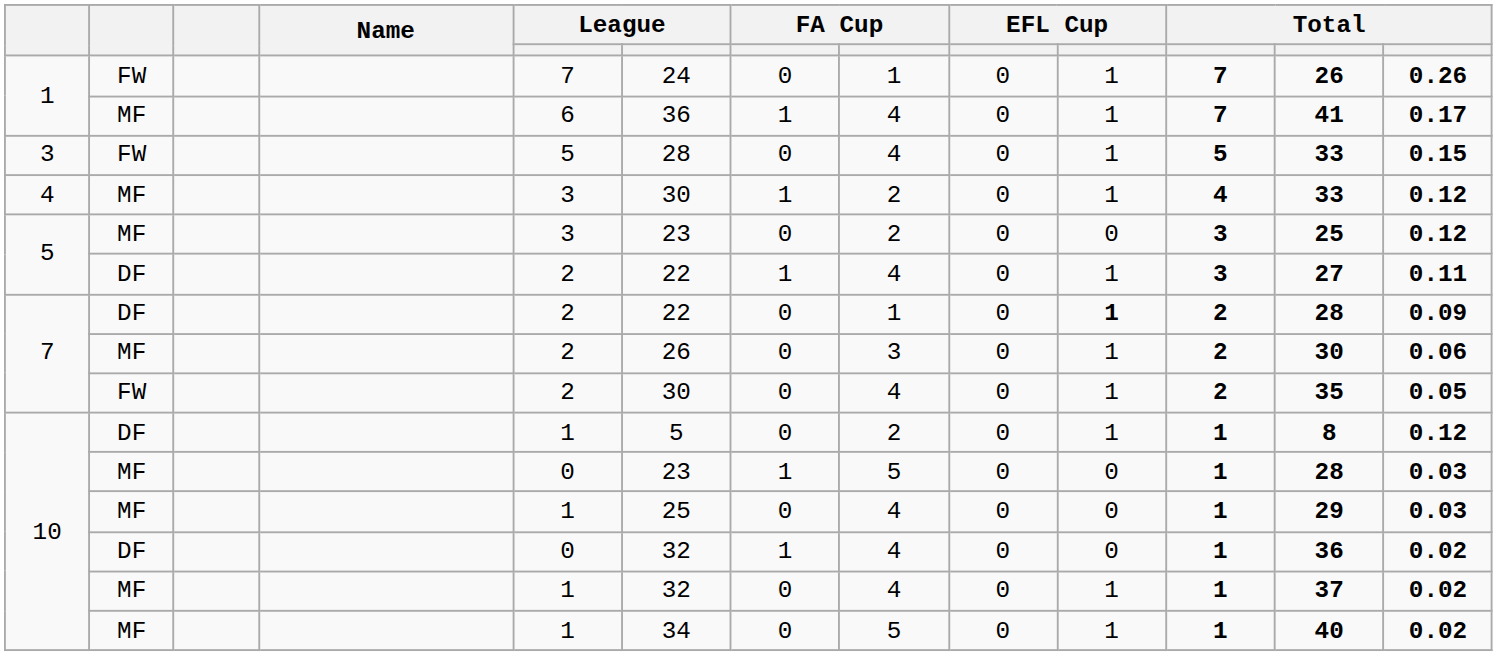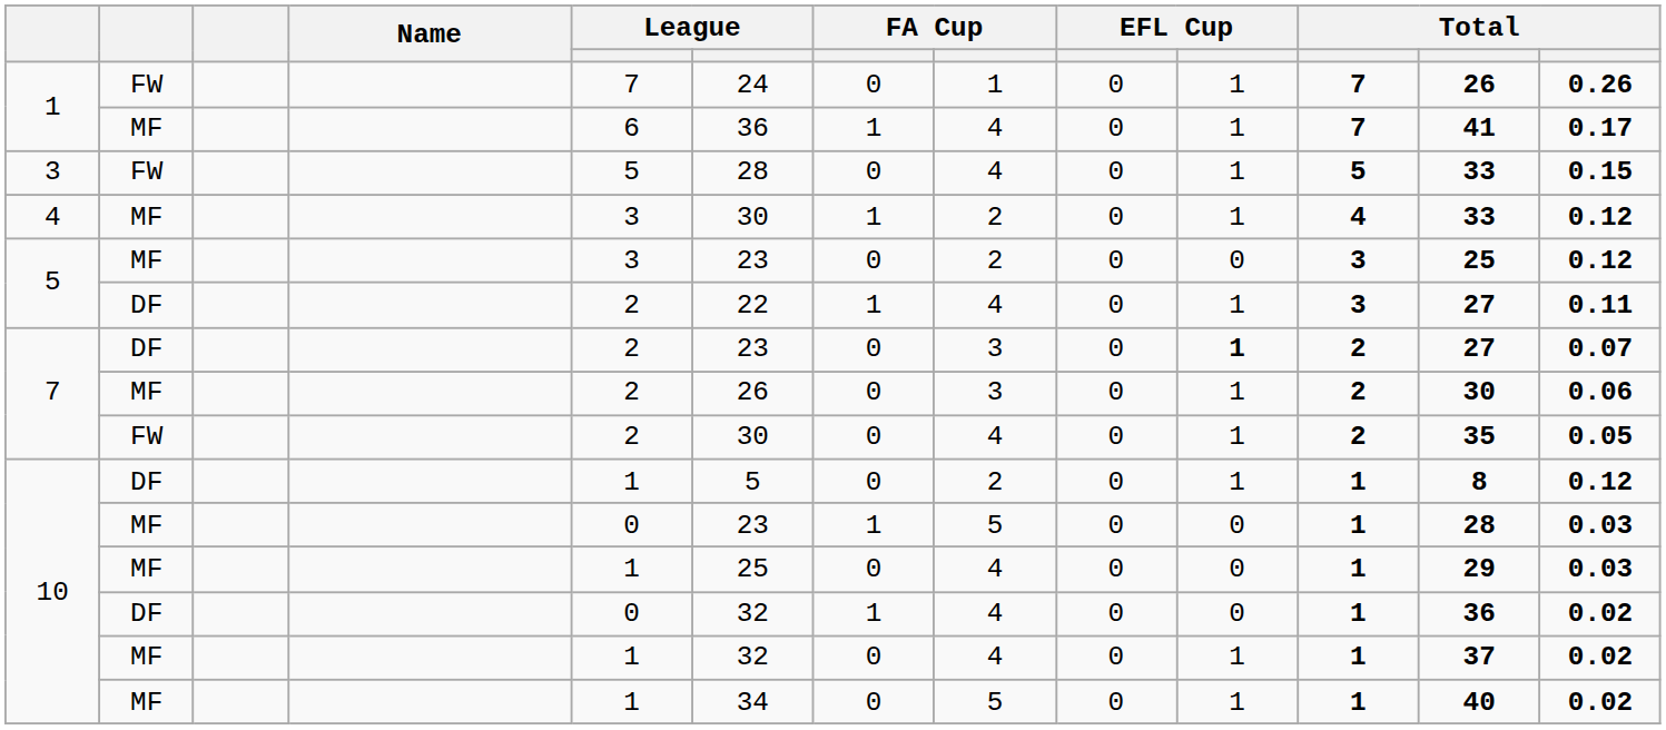 <table class="wikitable plainrowheaders" style="text-align:center;">
 <tr>
 <th scope="col" rowspan="2" style="width:3em;"></th>
 <th scope="col" rowspan="2" style="width:3em;"></th>
 <th scope="col" rowspan="2" style="width:3em;"></th>
 <th scope="col" rowspan="2" style="width:10em;">Name</th>
 <th scope="col" colspan="2">League</th>
 <th scope="col" colspan="2">FA Cup</th>
 <th scope="col" colspan="2">EFL Cup</th>
 <th scope="col" colspan="4">Total</th>
 </tr>
 <tr>
 <th scope="col" style="width:4em;"></th>
 <th scope="col" style="width:4em;"></th>
 <th scope="col" style="width:4em;"></th>
 <th scope="col" style="width:4em;"></th>
 <th scope="col" style="width:4em;"></th>
 <th scope="col" style="width:4em;"></th>
 <th scope="col" style="width:4em;"></th>
 <th scope="col" style="width:4em;"></th>
 <th scope="col" style="width:4em;"></th>
 </tr>
 <tr>
 <td rowspan="2">1</td>
 <td>FW</td>
 <td></td>
 <td align="left"></td>
 <td>7</td>
 <td>24</td>
 <td>0</td>
 <td>1</td>
 <td>0</td>
 <td>1</td>
 <td><strong>7</strong></td>
 <td><strong>26</strong></td>
 <td><strong>0.26</strong></td>
 </tr>
 <tr>
 <td>MF</td>
 <td></td>
 <td align="left"></td>
 <td>6</td>
 <td>36</td>
 <td>1</td>
 <td>4</td>
 <td>0</td>
 <td>1</td>
 <td><strong>7</strong></td>
 <td><strong>41</strong></td>
 <td><strong>0.17</strong></td>
 </tr>
 <tr>
 <td>3</td>
 <td>FW</td>
 <td></td>
 <td align="left"></td>
 <td>5</td>
 <td>28</td>
 <td>0</td>
 <td>4</td>
 <td>0</td>
 <td>1</td>
 <td><strong>5</strong></td>
 <td><strong>33</strong></td>
 <td><strong>0.15</strong></td>
 </tr>
 <tr>
 <td>4</td>
 <td>MF</td>
 <td></td>
 <td align="left"></td>
 <td>3</td>
 <td>30</td>
 <td>1</td>
 <td>2</td>
 <td>0</td>
 <td>1</td>
 <td><strong>4</strong></td>
 <td><strong>33</strong></td>
 <td><strong>0.12</strong></td>
 </tr>
 <tr>
 <td rowspan="2">5</td>
 <td>MF</td>
 <td></td>
 <td align="left"></td>
 <td>3</td>
 <td>23</td>
 <td>0</td>
 <td>2</td>
 <td>0</td>
 <td>0</td>
 <td><strong>3</strong></td>
 <td><strong>25</strong></td>
 <td><strong>0.12</strong></td>
 </tr>
 <tr>
 <td>DF</td>
 <td></td>
 <td align="left"></td>
 <td>2</td>
 <td>22</td>
 <td>1</td>
 <td>4</td>
 <td>0</td>
 <td>1</td>
 <td><strong>3</strong></td>
 <td><strong>27</strong></td>
 <td><strong>0.11</strong></td>
 </tr>
 <tr>
 <td rowspan="3">7</td>
 <td>DF</td>
 <td></td>
 <td align="left"></td>
 <td>2</td>
-<td>22</td>
+<td>23</td>
 <td>0</td>
-<td>1</td>
+<td>3</td>
 <td>0</td>
 <td><strong>1</strong></td>
 <td><strong>2</strong></td>
-<td><strong>28</strong></td>
-<td><strong>0.09</strong></td>
+<td><strong>27</strong></td>
+<td><strong>0.07</strong></td>
 </tr>
 <tr>
 <td>MF</td>
 <td></td>
 <td align="left"></td>
 <td>2</td>
 <td>26</td>
 <td>0</td>
 <td>3</td>
 <td>0</td>
 <td>1</td>
 <td><strong>2</strong></td>
 <td><strong>30</strong></td>
 <td><strong>0.06</strong></td>
 </tr>
 <tr>
 <td>FW</td>
 <td></td>
 <td align="left"></td>
 <td>2</td>
 <td>30</td>
 <td>0</td>
 <td>4</td>
 <td>0</td>
 <td>1</td>
 <td><strong>2</strong></td>
 <td><strong>35</strong></td>
 <td><strong>0.05</strong></td>
 </tr>
 <tr>
 <td rowspan="6">10</td>
 <td>DF</td>
 <td></td>
 <td align="left"></td>
 <td>1</td>
 <td>5</td>
 <td>0</td>
 <td>2</td>
 <td>0</td>
 <td>1</td>
 <td><strong>1</strong></td>
 <td><strong>8</strong></td>
 <td><strong>0.12</strong></td>
 </tr>
 <tr>
 <td>MF</td>
 <td></td>
 <td align="left"></td>
 <td>0</td>
 <td>23</td>
 <td>1</td>
 <td>5</td>
 <td>0</td>
 <td>0</td>
 <td><strong>1</strong></td>
 <td><strong>28</strong></td>
 <td><strong>0.03</strong></td>
 </tr>
 <tr>
 <td>MF</td>
 <td></td>
 <td align="left"></td>
 <td>1</td>
 <td>25</td>
 <td>0</td>
 <td>4</td>
 <td>0</td>
 <td>0</td>
 <td><strong>1</strong></td>
 <td><strong>29</strong></td>
 <td><strong>0.03</strong></td>
 </tr>
 <tr>
 <td>DF</td>
 <td></td>
 <td align="left"></td>
 <td>0</td>
 <td>32</td>
 <td>1</td>
 <td>4</td>
 <td>0</td>
 <td>0</td>
 <td><strong>1</strong></td>
 <td><strong>36</strong></td>
 <td><strong>0.02</strong></td>
 </tr>
 <tr>
 <td>MF</td>
 <td></td>
 <td align="left"></td>
 <td>1</td>
 <td>32</td>
 <td>0</td>
 <td>4</td>
 <td>0</td>
 <td>1</td>
 <td><strong>1</strong></td>
 <td><strong>37</strong></td>
 <td><strong>0.02</strong></td>
 </tr>
 <tr>
 <td>MF</td>
 <td></td>
 <td align="left"></td>
 <td>1</td>
 <td>34</td>
 <td>0</td>
 <td>5</td>
 <td>0</td>
 <td>1</td>
 <td><strong>1</strong></td>
 <td><strong>40</strong></td>
 <td><strong>0.02</strong></td>
 </tr>
 </table>
